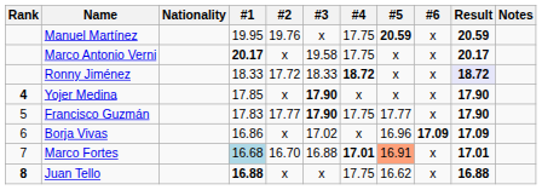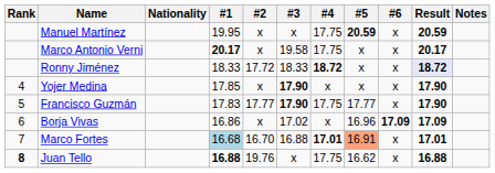 <table class="wikitable sortable" style="text-align:center;font-size:95%">
 <tr>
 <th>Rank</th>
 <th>Name</th>
 <th>Nationality</th>
 <th>#1</th>
 <th>#2</th>
 <th>#3</th>
 <th>#4</th>
 <th>#5</th>
 <th>#6</th>
 <th>Result</th>
 <th>Notes</th>
 </tr>
 <tr>
 <td></td>
 <td align=left><a href='#'>Manuel Martínez</a></td>
 <td align=left></td>
 <td>19.95</td>
-<td>19.76</td>
+<td>x</td>
 <td>x</td>
 <td>17.75</td>
 <td><strong>20.59</strong></td>
 <td>x</td>
 <td><strong>20.59</strong></td>
 <td></td>
 </tr>
 <tr>
 <td></td>
 <td align=left><a href='#'>Marco Antonio Verni</a></td>
 <td align=left></td>
 <td><strong>20.17</strong></td>
 <td>x</td>
 <td>19.58</td>
 <td>17.75</td>
 <td>x</td>
 <td>x</td>
 <td><strong>20.17</strong></td>
 <td></td>
 </tr>
 <tr>
 <td></td>
 <td align=left><a href='#'>Ronny Jiménez</a></td>
 <td align=left></td>
 <td>18.33</td>
 <td>17.72</td>
 <td>18.33</td>
 <td><strong>18.72</strong></td>
 <td>x</td>
 <td>x</td>
 <td style="background: lavender;"><strong>18.72</strong></td>
 <td></td>
 </tr>
 <tr>
-<td><strong>4</strong></td>
+<td>4</td>
 <td align=left><a href='#'>Yojer Medina</a></td>
 <td align=left></td>
 <td>17.85</td>
 <td>x</td>
 <td><strong>17.90</strong></td>
 <td>x</td>
 <td>x</td>
 <td>x</td>
 <td><strong>17.90</strong></td>
 <td></td>
 </tr>
 <tr>
 <td>5</td>
 <td align=left><a href='#'>Francisco Guzmán</a></td>
 <td align=left></td>
 <td>17.83</td>
 <td>17.77</td>
 <td><strong>17.90</strong></td>
 <td>17.75</td>
 <td>17.77</td>
 <td>x</td>
 <td><strong>17.90</strong></td>
 <td></td>
 </tr>
 <tr>
 <td>6</td>
 <td align=left><a href='#'>Borja Vivas</a></td>
 <td align=left></td>
 <td>16.86</td>
 <td>x</td>
 <td>17.02</td>
 <td>x</td>
 <td>16.96</td>
 <td><strong>17.09</strong></td>
 <td><strong>17.09</strong></td>
 <td></td>
 </tr>
 <tr>
 <td>7</td>
 <td align=left><a href='#'>Marco Fortes</a></td>
 <td align=left></td>
 <td style="background: lightblue;">16.68</td>
 <td>16.70</td>
 <td>16.88</td>
 <td><strong>17.01</strong></td>
 <td style="background: lightsalmon;">16.91</td>
 <td>x</td>
 <td><strong>17.01</strong></td>
 <td></td>
 </tr>
 <tr>
 <td><strong>8</strong></td>
 <td align=left><a href='#'>Juan Tello</a></td>
 <td align=left></td>
 <td><strong>16.88</strong></td>
-<td>x</td>
+<td>19.76</td>
 <td>x</td>
 <td>17.75</td>
 <td>16.62</td>
 <td>x</td>
 <td><strong>16.88</strong></td>
 <td></td>
 </tr>
 </table>
